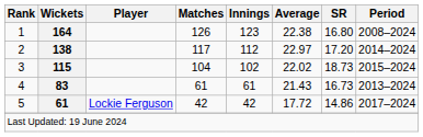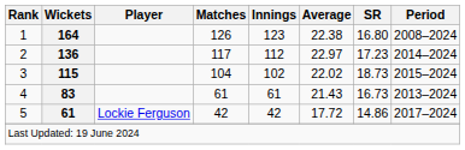 <table class="wikitable plainrowheaders sortable">
 <tr>
 <th scope=col>Rank</th>
 <th scope=col>Wickets</th>
 <th scope=col>Player</th>
 <th scope=col>Matches</th>
 <th scope=col>Innings</th>
 <th scope=col>Average</th>
 <th scope=col>SR</th>
 <th scope=col>Period</th>
 </tr>
 <tr>
 <td align=center>1</td>
 <th scope=row style=text-align:center;>164</th>
 <td></td>
 <td align=center>126</td>
 <td align=center>123</td>
 <td align=center>22.38</td>
 <td align=center>16.80</td>
 <td>2008–2024</td>
 </tr>
 <tr>
 <td align=center>2</td>
-<th scope=row style=text-align:center;>138</th>
+<th scope=row style=text-align:center;>136</th>
 <td></td>
 <td align=center>117</td>
 <td align=center>112</td>
 <td align=center>22.97</td>
-<td align=center>17.20</td>
+<td align=center>17.23</td>
 <td>2014–2024</td>
 </tr>
 <tr>
 <td align=center>3</td>
 <th scope=row style=text-align:center;>115</th>
 <td></td>
 <td align=center>104</td>
 <td align=center>102</td>
 <td align=center>22.02</td>
 <td align=center>18.73</td>
 <td>2015–2024</td>
 </tr>
 <tr>
 <td align=center>4</td>
 <th scope=row style=text-align:center;>83</th>
 <td></td>
 <td align=center>61</td>
 <td align=center>61</td>
 <td align=center>21.43</td>
 <td align=center>16.73</td>
 <td>2013–2024</td>
 </tr>
 <tr>
 <td align=center>5</td>
 <th scope=row style=text-align:center;>61</th>
 <td><a href='#'>Lockie Ferguson</a></td>
 <td align=center>42</td>
 <td align=center>42</td>
 <td align=center>17.72</td>
 <td align=center>14.86</td>
 <td>2017–2024</td>
 </tr>
 <tr>
 </tr>
 <tr class=sortbottom>
 <td colspan=8><small>Last Updated: 19 June 2024</small></td>
 </tr>
 </table>
